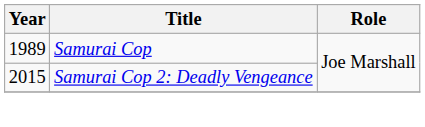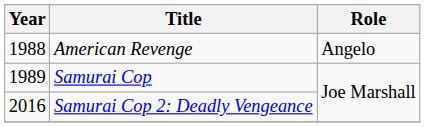 <table class="wikitable sortable">
 <tr>
 <th>Year</th>
 <th>Title</th>
 <th>Role</th>
 </tr>
 <tr>
+<td>1988</td>
+<td><em>American Revenge</em></td>
+<td>Angelo</td>
+</tr>
+<tr>
 <td>1989</td>
 <td><em><a href='#'>Samurai Cop</a></em></td>
 <td rowspan="2">Joe Marshall</td>
 </tr>
 <tr>
-<td>2015</td>
+<td>2016</td>
 <td><em><a href='#'>Samurai Cop 2: Deadly Vengeance</a></em></td>
 </tr>
 <tr>
 </tr>
 </table>
